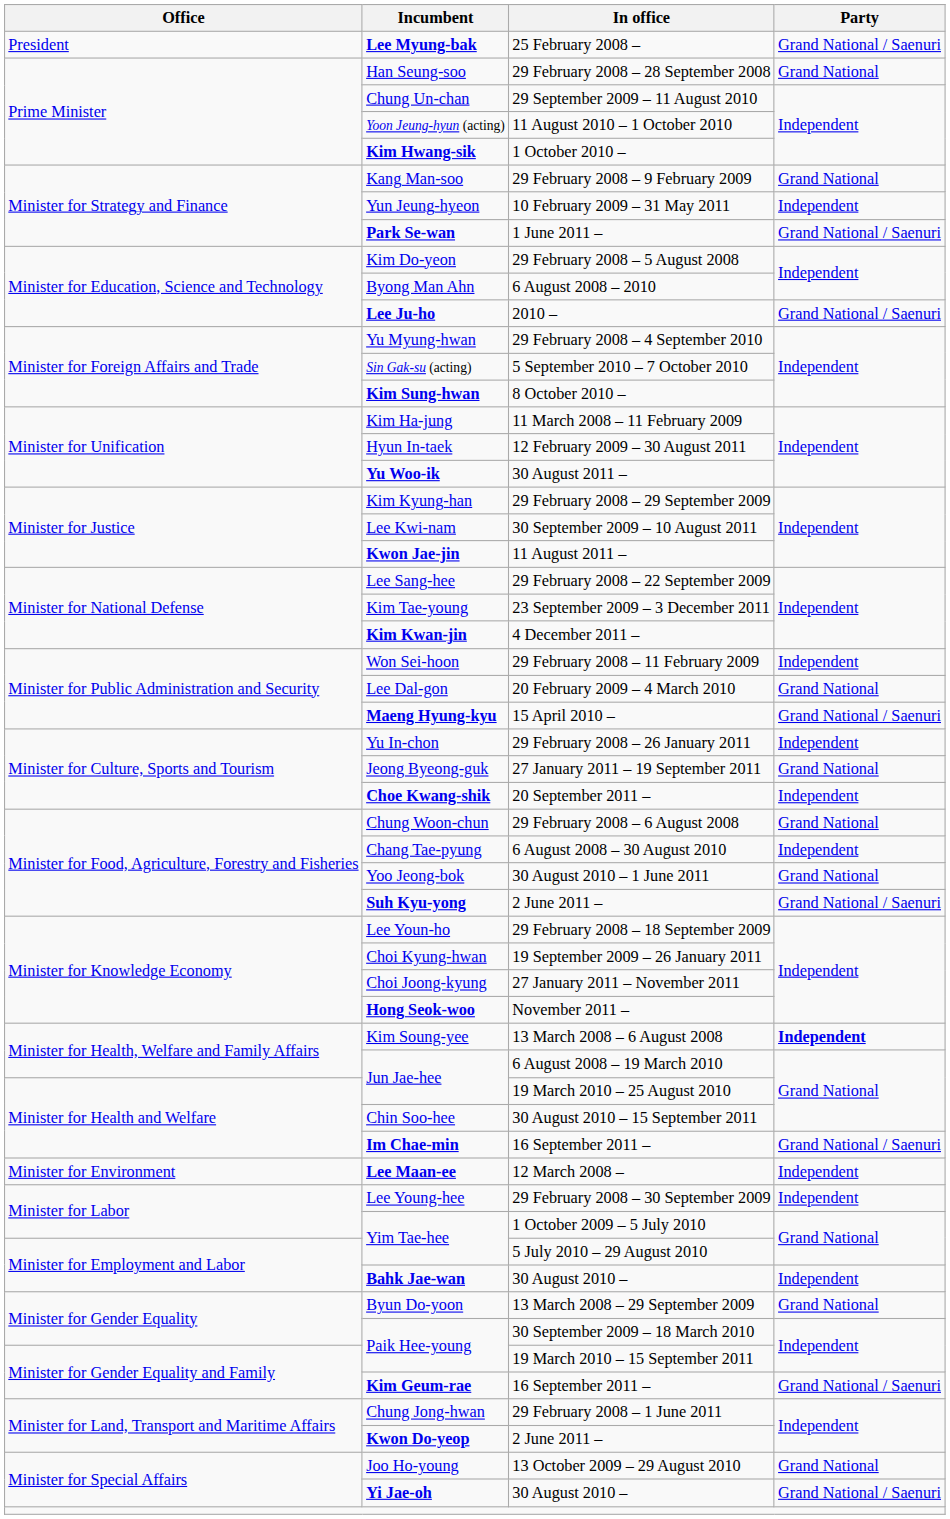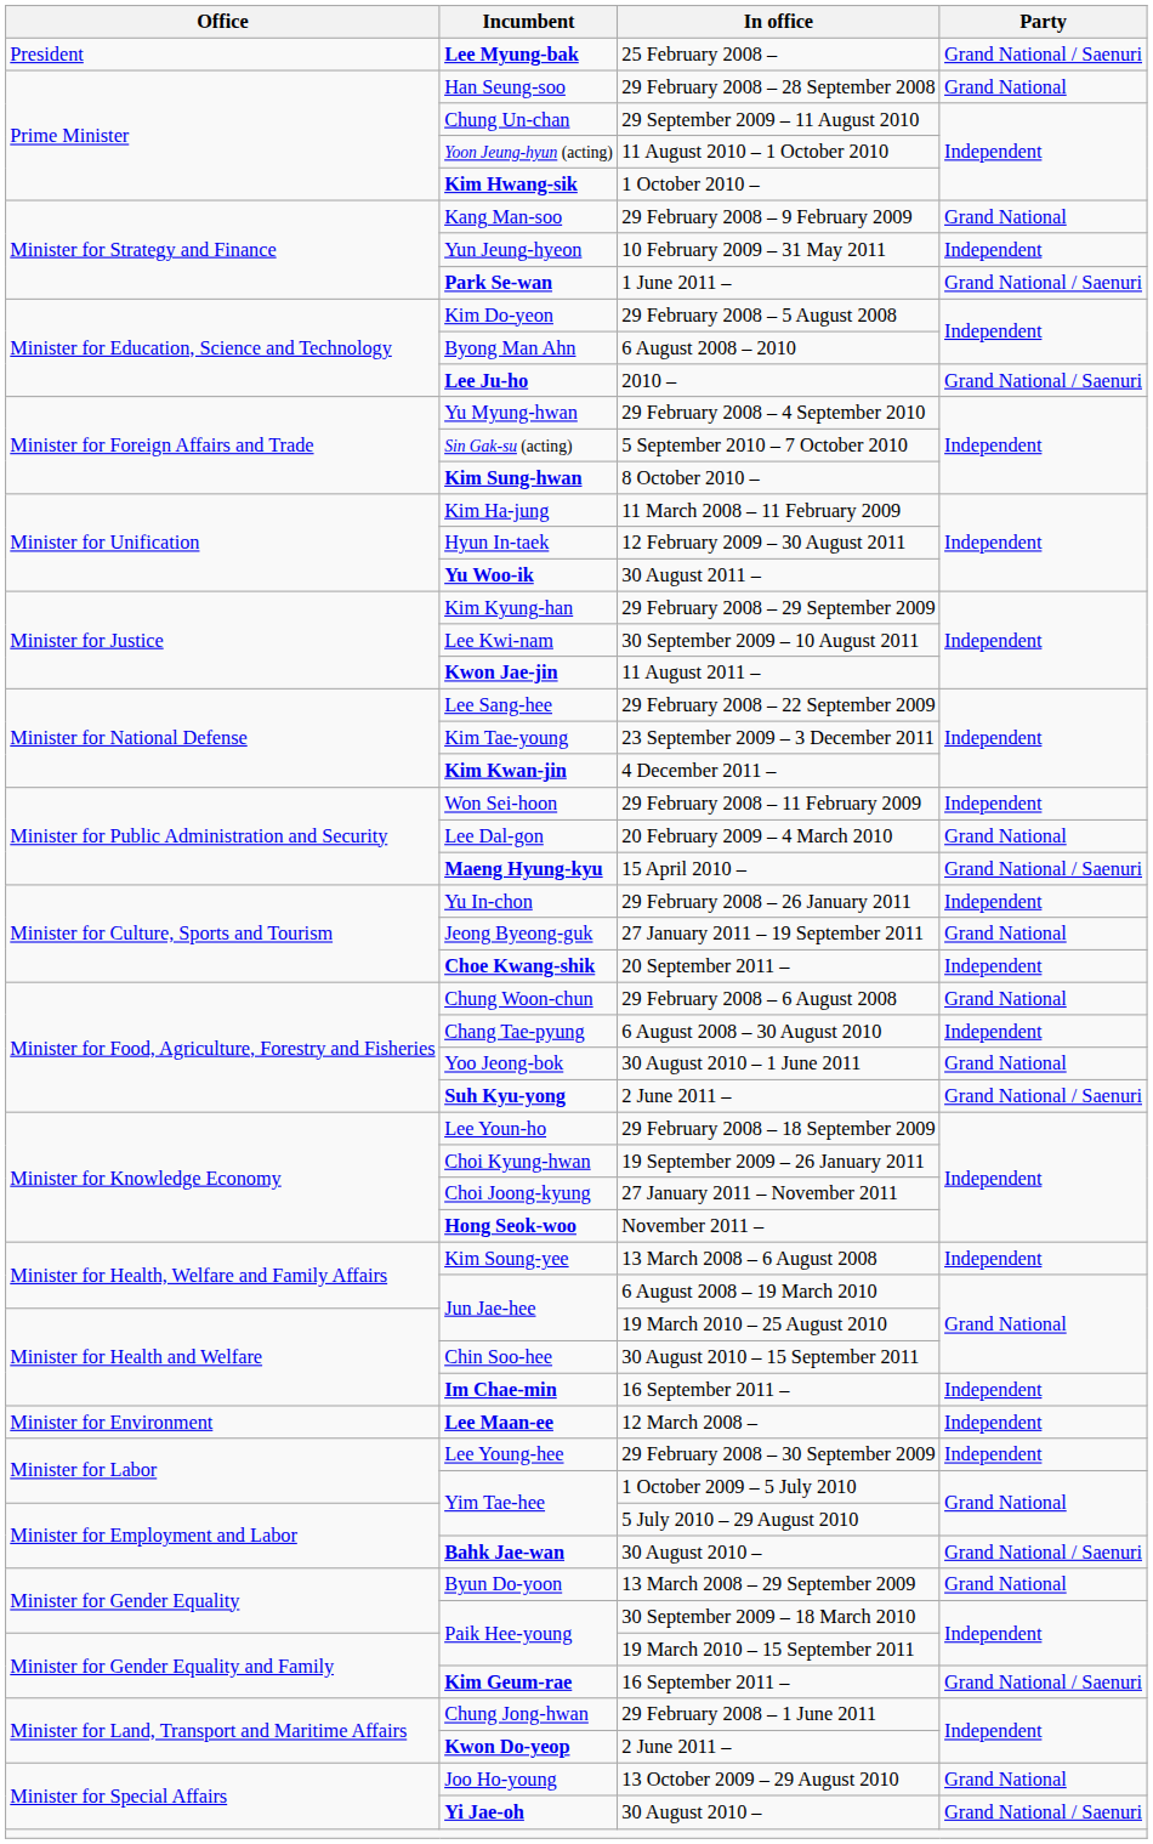 <table class="wikitable" style="font-size:95%;">
 <tr>
 <th>Office</th>
 <th>Incumbent</th>
 <th>In office</th>
 <th>Party</th>
 </tr>
 <tr>
 <td><a href='#'>President</a></td>
 <td><strong><a href='#'>Lee Myung-bak</a></strong></td>
 <td>25 February 2008 –</td>
 <td><a href='#'>Grand National / Saenuri</a></td>
 </tr>
 <tr>
 <td rowspan=4><a href='#'>Prime Minister</a></td>
 <td><a href='#'>Han Seung-soo</a></td>
 <td>29 February 2008 – 28 September 2008</td>
 <td><a href='#'>Grand National</a></td>
 </tr>
 <tr>
 <td><a href='#'>Chung Un-chan</a></td>
 <td>29 September 2009 – 11 August 2010</td>
 <td rowspan=3><a href='#'>Independent</a></td>
 </tr>
 <tr>
 <td><small><em><a href='#'>Yoon Jeung-hyun</a></em> (acting)</small></td>
 <td>11 August 2010 – 1 October 2010</td>
 </tr>
 <tr>
 <td><strong><a href='#'>Kim Hwang-sik</a></strong></td>
 <td>1 October 2010 –</td>
 </tr>
 <tr>
 <td rowspan=3><a href='#'>Minister for Strategy and Finance</a></td>
 <td><a href='#'>Kang Man-soo</a></td>
 <td>29 February 2008 – 9 February 2009</td>
 <td><a href='#'>Grand National</a></td>
 </tr>
 <tr>
 <td><a href='#'>Yun Jeung-hyeon</a></td>
 <td>10 February 2009 – 31 May 2011</td>
 <td><a href='#'>Independent</a></td>
 </tr>
 <tr>
 <td><strong><a href='#'>Park Se-wan</a></strong></td>
 <td>1 June 2011 –</td>
 <td><a href='#'>Grand National / Saenuri</a></td>
 </tr>
 <tr>
 <td rowspan=3><a href='#'>Minister for Education, Science and Technology</a></td>
 <td><a href='#'>Kim Do-yeon</a></td>
 <td>29 February 2008 – 5 August 2008</td>
 <td rowspan=2><a href='#'>Independent</a></td>
 </tr>
 <tr>
 <td><a href='#'>Byong Man Ahn</a></td>
 <td>6 August 2008 – 2010</td>
 </tr>
 <tr>
 <td><strong><a href='#'>Lee Ju-ho</a></strong></td>
 <td>2010 –</td>
 <td><a href='#'>Grand National / Saenuri</a></td>
 </tr>
 <tr>
 <td rowspan=3><a href='#'>Minister for Foreign Affairs and Trade</a></td>
 <td><a href='#'>Yu Myung-hwan</a></td>
 <td>29 February 2008 – 4 September 2010</td>
 <td rowspan=3><a href='#'>Independent</a></td>
 </tr>
 <tr>
 <td><small><em><a href='#'>Sin Gak-su</a></em> (acting)</small></td>
 <td>5 September 2010 – 7 October 2010</td>
 </tr>
 <tr>
 <td><strong><a href='#'>Kim Sung-hwan</a></strong></td>
 <td>8 October 2010 –</td>
 </tr>
 <tr>
 <td rowspan=3><a href='#'>Minister for Unification</a></td>
 <td><a href='#'>Kim Ha-jung</a></td>
 <td>11 March 2008 – 11 February 2009</td>
 <td rowspan=3><a href='#'>Independent</a></td>
 </tr>
 <tr>
 <td><a href='#'>Hyun In-taek</a></td>
 <td>12 February 2009 – 30 August 2011</td>
 </tr>
 <tr>
 <td><strong><a href='#'>Yu Woo-ik</a></strong></td>
 <td>30 August 2011 –</td>
 </tr>
 <tr>
 <td rowspan=3><a href='#'>Minister for Justice</a></td>
 <td><a href='#'>Kim Kyung-han</a></td>
 <td>29 February 2008 – 29 September 2009</td>
 <td rowspan=3><a href='#'>Independent</a></td>
 </tr>
 <tr>
 <td><a href='#'>Lee Kwi-nam</a></td>
 <td>30 September 2009 – 10 August 2011</td>
 </tr>
 <tr>
 <td><strong><a href='#'>Kwon Jae-jin</a></strong></td>
 <td>11 August 2011 –</td>
 </tr>
 <tr>
 <td rowspan=3><a href='#'>Minister for National Defense</a></td>
 <td><a href='#'>Lee Sang-hee</a></td>
 <td>29 February 2008 – 22 September 2009</td>
 <td rowspan=3><a href='#'>Independent</a></td>
 </tr>
 <tr>
 <td><a href='#'>Kim Tae-young</a></td>
 <td>23 September 2009 – 3 December 2011</td>
 </tr>
 <tr>
 <td><strong><a href='#'>Kim Kwan-jin</a></strong></td>
 <td>4 December 2011 –</td>
 </tr>
 <tr>
 <td rowspan=3><a href='#'>Minister for Public Administration and Security</a></td>
 <td><a href='#'>Won Sei-hoon</a></td>
 <td>29 February 2008 – 11 February 2009</td>
 <td><a href='#'>Independent</a></td>
 </tr>
 <tr>
 <td><a href='#'>Lee Dal-gon</a></td>
 <td>20 February 2009 – 4 March 2010</td>
 <td><a href='#'>Grand National</a></td>
 </tr>
 <tr>
 <td><strong><a href='#'>Maeng Hyung-kyu</a></strong></td>
 <td>15 April 2010 –</td>
 <td><a href='#'>Grand National / Saenuri</a></td>
 </tr>
 <tr>
 <td rowspan=3><a href='#'>Minister for Culture, Sports and Tourism</a></td>
 <td><a href='#'>Yu In-chon</a></td>
 <td>29 February 2008 – 26 January 2011</td>
 <td><a href='#'>Independent</a></td>
 </tr>
 <tr>
 <td><a href='#'>Jeong Byeong-guk</a></td>
 <td>27 January 2011 – 19 September 2011</td>
 <td><a href='#'>Grand National</a></td>
 </tr>
 <tr>
 <td><strong><a href='#'>Choe Kwang-shik</a></strong></td>
 <td>20 September 2011 –</td>
 <td><a href='#'>Independent</a></td>
 </tr>
 <tr>
 <td rowspan=4><a href='#'>Minister for Food, Agriculture, Forestry and Fisheries</a></td>
 <td><a href='#'>Chung Woon-chun</a></td>
 <td>29 February 2008 – 6 August 2008</td>
 <td><a href='#'>Grand National</a></td>
 </tr>
 <tr>
 <td><a href='#'>Chang Tae-pyung</a></td>
 <td>6 August 2008 – 30 August 2010</td>
 <td><a href='#'>Independent</a></td>
 </tr>
 <tr>
 <td><a href='#'>Yoo Jeong-bok</a></td>
 <td>30 August 2010 – 1 June 2011</td>
 <td><a href='#'>Grand National</a></td>
 </tr>
 <tr>
 <td><strong><a href='#'>Suh Kyu-yong</a></strong></td>
 <td>2 June 2011 –</td>
 <td><a href='#'>Grand National / Saenuri</a></td>
 </tr>
 <tr>
 <td rowspan=4><a href='#'>Minister for Knowledge Economy</a></td>
 <td><a href='#'>Lee Youn-ho</a></td>
 <td>29 February 2008 – 18 September 2009</td>
 <td rowspan=4><a href='#'>Independent</a></td>
 </tr>
 <tr>
 <td><a href='#'>Choi Kyung-hwan</a></td>
 <td>19 September 2009 – 26 January 2011</td>
 </tr>
 <tr>
 <td><a href='#'>Choi Joong-kyung</a></td>
 <td>27 January 2011 – November 2011</td>
 </tr>
 <tr>
 <td><strong><a href='#'>Hong Seok-woo</a></strong></td>
 <td>November 2011 –</td>
 </tr>
 <tr>
 <td rowspan=2><a href='#'>Minister for Health, Welfare and Family Affairs</a></td>
 <td><a href='#'>Kim Soung-yee</a></td>
 <td>13 March 2008 – 6 August 2008</td>
-<td><strong><a href='#'>Independent</a></strong></td>
+<td><a href='#'>Independent</a></td>
 </tr>
 <tr>
 <td rowspan=2><a href='#'>Jun Jae-hee</a></td>
 <td>6 August 2008 – 19 March 2010</td>
 <td rowspan=3><a href='#'>Grand National</a></td>
 </tr>
 <tr>
 <td rowspan=3><a href='#'>Minister for Health and Welfare</a></td>
 <td>19 March 2010 – 25 August 2010</td>
 </tr>
 <tr>
 <td><a href='#'>Chin Soo-hee</a></td>
 <td>30 August 2010 – 15 September 2011</td>
 </tr>
 <tr>
 <td><strong><a href='#'>Im Chae-min</a></strong></td>
 <td>16 September 2011 –</td>
-<td><a href='#'>Grand National / Saenuri</a></td>
+<td><a href='#'>Independent</a></td>
 </tr>
 <tr>
 <td><a href='#'>Minister for Environment</a></td>
 <td><strong><a href='#'>Lee Maan-ee</a></strong></td>
 <td>12 March 2008 –</td>
 <td><a href='#'>Independent</a></td>
 </tr>
 <tr>
 <td rowspan=2><a href='#'>Minister for Labor</a></td>
 <td><a href='#'>Lee Young-hee</a></td>
 <td>29 February 2008 – 30 September 2009</td>
 <td><a href='#'>Independent</a></td>
 </tr>
 <tr>
 <td rowspan=2><a href='#'>Yim Tae-hee</a></td>
 <td>1 October 2009 – 5 July 2010</td>
 <td rowspan=2><a href='#'>Grand National</a></td>
 </tr>
 <tr>
 <td rowspan=2><a href='#'>Minister for Employment and Labor</a></td>
 <td>5 July 2010 – 29 August 2010</td>
 </tr>
 <tr>
 <td><strong><a href='#'>Bahk Jae-wan</a></strong></td>
 <td>30 August 2010 –</td>
-<td><a href='#'>Independent</a></td>
+<td><a href='#'>Grand National / Saenuri</a></td>
 </tr>
 <tr>
 <td rowspan=2><a href='#'>Minister for Gender Equality</a></td>
 <td><a href='#'>Byun Do-yoon</a></td>
 <td>13 March 2008 – 29 September 2009</td>
 <td><a href='#'>Grand National</a></td>
 </tr>
 <tr>
 <td rowspan=2><a href='#'>Paik Hee-young</a></td>
 <td>30 September 2009 – 18 March 2010</td>
 <td rowspan=2><a href='#'>Independent</a></td>
 </tr>
 <tr>
 <td rowspan=2><a href='#'>Minister for Gender Equality and Family</a></td>
 <td>19 March 2010 – 15 September 2011</td>
 </tr>
 <tr>
 <td><strong><a href='#'>Kim Geum-rae</a></strong></td>
 <td>16 September 2011 –</td>
 <td><a href='#'>Grand National / Saenuri</a></td>
 </tr>
 <tr>
 <td rowspan=2><a href='#'>Minister for Land, Transport and Maritime Affairs</a></td>
 <td><a href='#'>Chung Jong-hwan</a></td>
 <td>29 February 2008 – 1 June 2011</td>
 <td rowspan=2><a href='#'>Independent</a></td>
 </tr>
 <tr>
 <td><strong><a href='#'>Kwon Do-yeop</a></strong></td>
 <td>2 June 2011 –</td>
 </tr>
 <tr>
 <td rowspan=2><a href='#'>Minister for Special Affairs</a></td>
 <td><a href='#'>Joo Ho-young</a></td>
 <td>13 October 2009 – 29 August 2010</td>
 <td><a href='#'>Grand National</a></td>
 </tr>
 <tr>
 <td><strong><a href='#'>Yi Jae-oh</a></strong></td>
 <td>30 August 2010 –</td>
 <td><a href='#'>Grand National / Saenuri</a></td>
 </tr>
 <tr>
 <td style="text-align: right;" colspan=4></td>
 </tr>
 </table>
